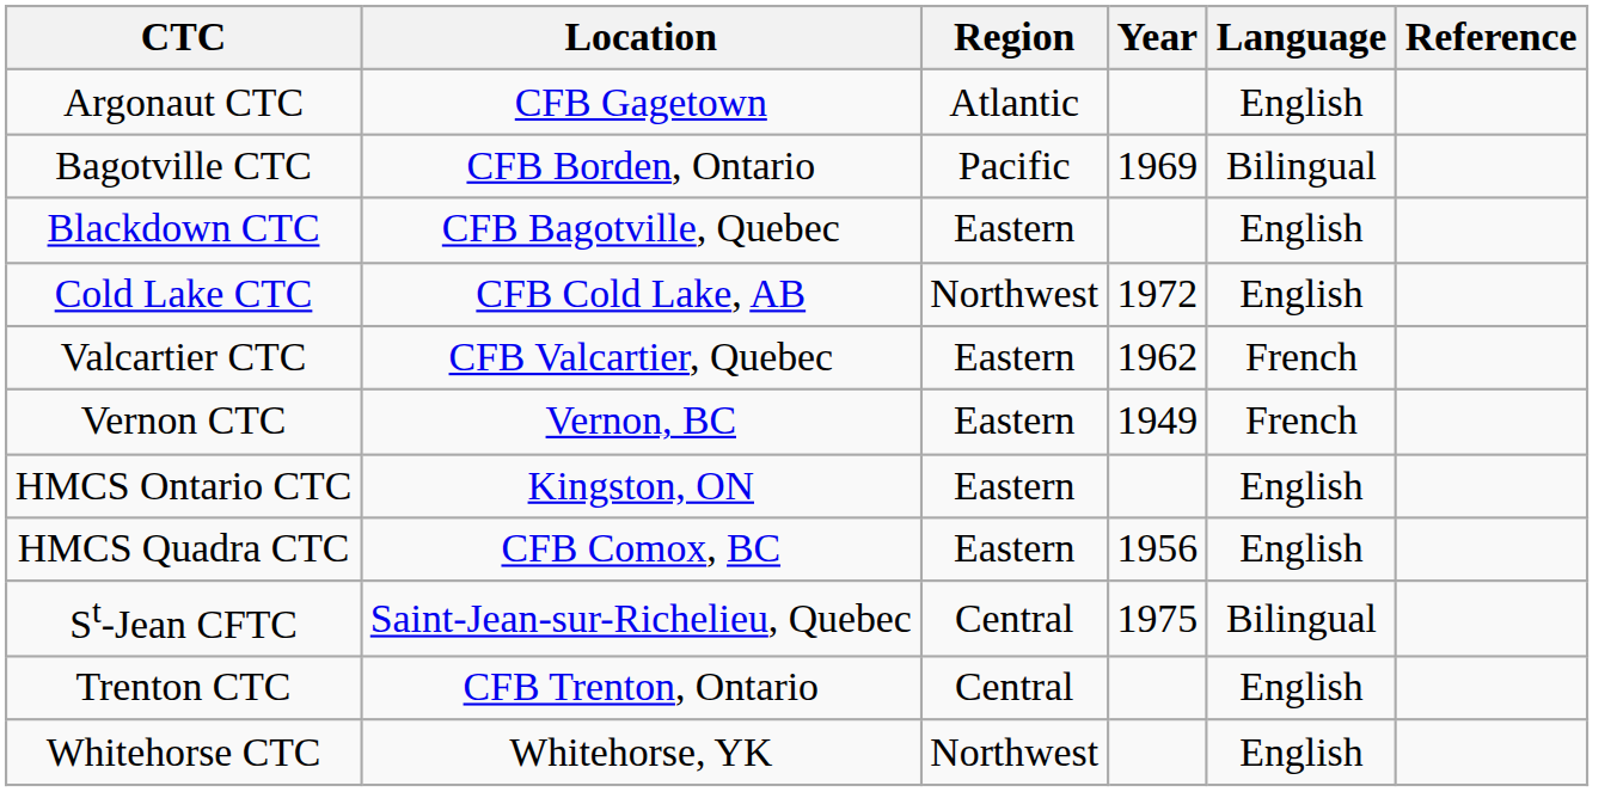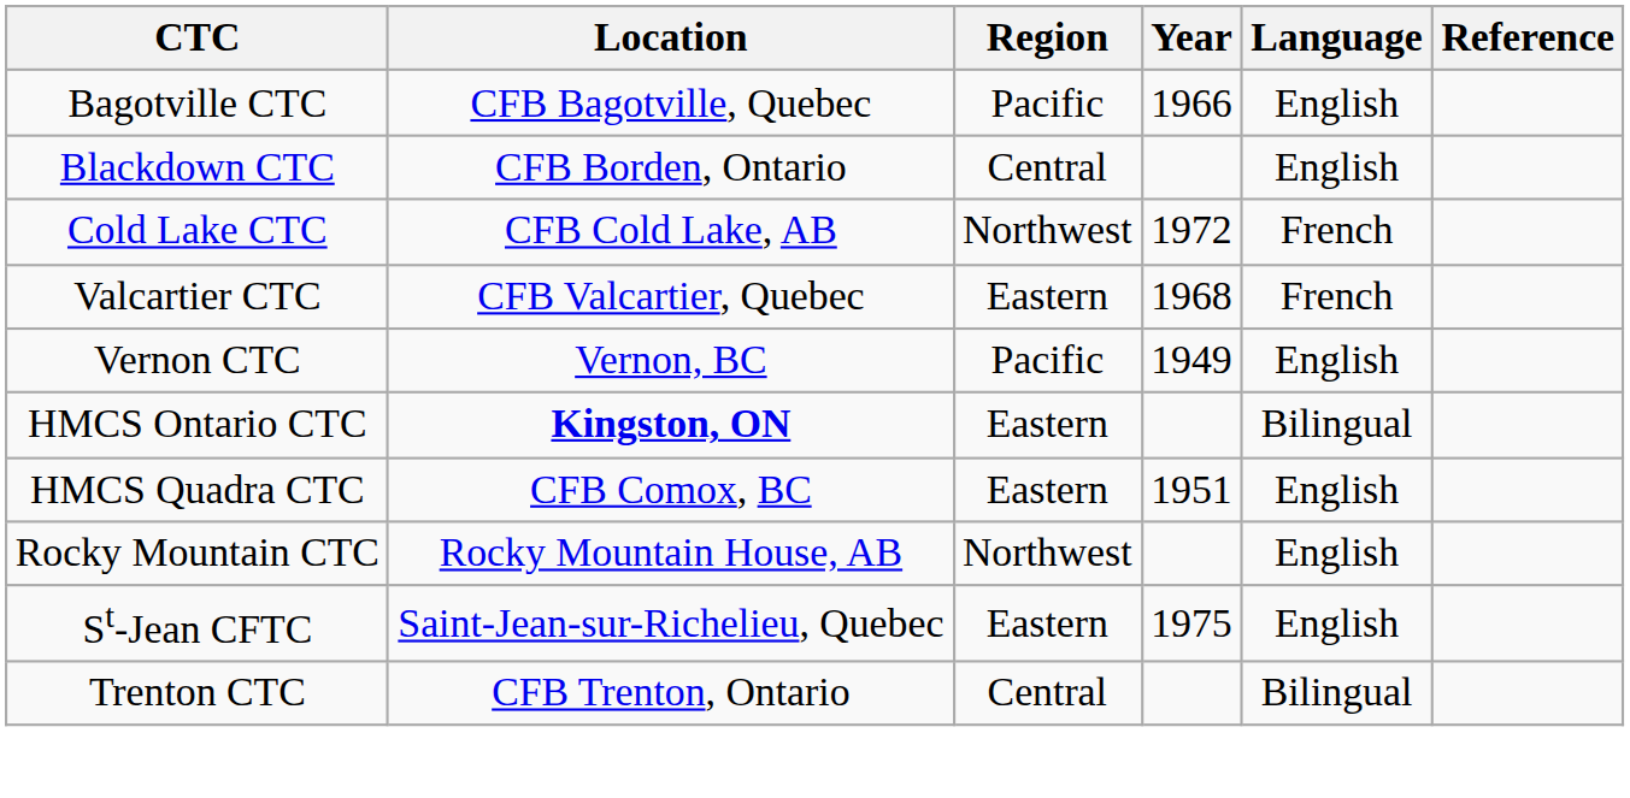 <table class="wikitable sortable" style="text-align:center; width=100%">
 <tr>
 <th>CTC</th>
 <th>Location</th>
 <th>Region</th>
 <th>Year</th>
 <th>Language</th>
 <th class=unsortable>Reference</th>
 </tr>
 <tr>
-<td>Argonaut CTC</td>
-<td><a href='#'>CFB Gagetown</a></td>
-<td>Atlantic</td>
-<td></td>
+<td>Bagotville CTC</td>
+<td><a href='#'>CFB Bagotville</a>, Quebec</td>
+<td>Pacific</td>
+<td>1966</td>
 <td>English</td>
 <td></td>
 </tr>
 <tr>
-<td>Bagotville CTC</td>
+<td><a href='#'>Blackdown CTC</a></td>
 <td><a href='#'>CFB Borden</a>, Ontario</td>
-<td>Pacific</td>
-<td>1969</td>
-<td>Bilingual</td>
-<td></td>
-</tr>
-<tr>
-<td><a href='#'>Blackdown CTC</a></td>
-<td><a href='#'>CFB Bagotville</a>, Quebec</td>
-<td>Eastern</td>
+<td>Central</td>
 <td></td>
 <td>English</td>
 <td></td>
 </tr>
 <tr>
 <td><a href='#'>Cold Lake CTC</a></td>
 <td><a href='#'>CFB Cold Lake</a>, <a href='#'>AB</a></td>
 <td>Northwest</td>
 <td>1972</td>
-<td>English</td>
+<td>French</td>
 <td></td>
 </tr>
 <tr>
 <td>Valcartier CTC</td>
 <td><a href='#'>CFB Valcartier</a>, Quebec</td>
 <td>Eastern</td>
-<td>1962</td>
+<td>1968</td>
 <td>French</td>
 <td></td>
 </tr>
 <tr>
 <td>Vernon CTC</td>
 <td><a href='#'>Vernon, BC</a></td>
-<td>Eastern</td>
+<td>Pacific</td>
 <td>1949</td>
-<td>French</td>
+<td>English</td>
 <td></td>
 </tr>
 <tr>
 <td>HMCS Ontario CTC</td>
-<td><a href='#'>Kingston, ON</a></td>
+<td><strong><a href='#'>Kingston, ON</a></strong></td>
 <td>Eastern</td>
 <td></td>
-<td>English</td>
+<td>Bilingual</td>
 <td></td>
 </tr>
 <tr>
 <td>HMCS Quadra CTC</td>
 <td><a href='#'>CFB Comox</a>, <a href='#'>BC</a></td>
 <td>Eastern</td>
-<td>1956</td>
+<td>1951</td>
+<td>English</td>
+<td></td>
+</tr>
+<tr>
+<td>Rocky Mountain CTC</td>
+<td><a href='#'>Rocky Mountain House, AB</a></td>
+<td>Northwest</td>
+<td></td>
 <td>English</td>
 <td></td>
 </tr>
 <tr>
 <td>S<sup>t</sup>-Jean CFTC</td>
 <td><a href='#'>Saint-Jean-sur-Richelieu</a>, Quebec</td>
-<td>Central</td>
+<td>Eastern</td>
 <td>1975</td>
-<td>Bilingual</td>
+<td>English</td>
 <td></td>
 </tr>
 <tr>
 <td>Trenton CTC</td>
 <td><a href='#'>CFB Trenton</a>, Ontario</td>
 <td>Central</td>
 <td></td>
-<td>English</td>
-<td></td>
-</tr>
-<tr>
-<td>Whitehorse CTC</td>
-<td>Whitehorse, YK</td>
-<td>Northwest</td>
-<td></td>
-<td>English</td>
+<td>Bilingual</td>
 <td></td>
 </tr>
 </table>
